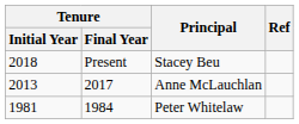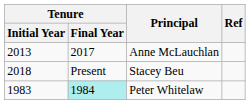 <table class="wikitable sortable">
 <tr>
 <th colspan=2>Tenure</th>
 <th rowspan=2>Principal</th>
 <th rowspan=2>Ref</th>
 </tr>
 <tr>
 <th>Initial Year</th>
 <th>Final Year</th>
 </tr>
 <tr>
+<td>2013</td>
+<td>2017</td>
+<td>Anne McLauchlan</td>
+<td></td>
+</tr>
+<tr>
 <td>2018</td>
 <td>Present</td>
 <td>Stacey Beu</td>
 <td></td>
 </tr>
 <tr>
-<td>2013</td>
-<td>2017</td>
-<td>Anne McLauchlan</td>
-<td></td>
-</tr>
-<tr>
-<td>1981</td>
-<td>1984</td>
+<td>1983</td>
+<td style="background: paleturquoise;">1984</td>
 <td>Peter Whitelaw</td>
 <td></td>
 </tr>
 </table>
